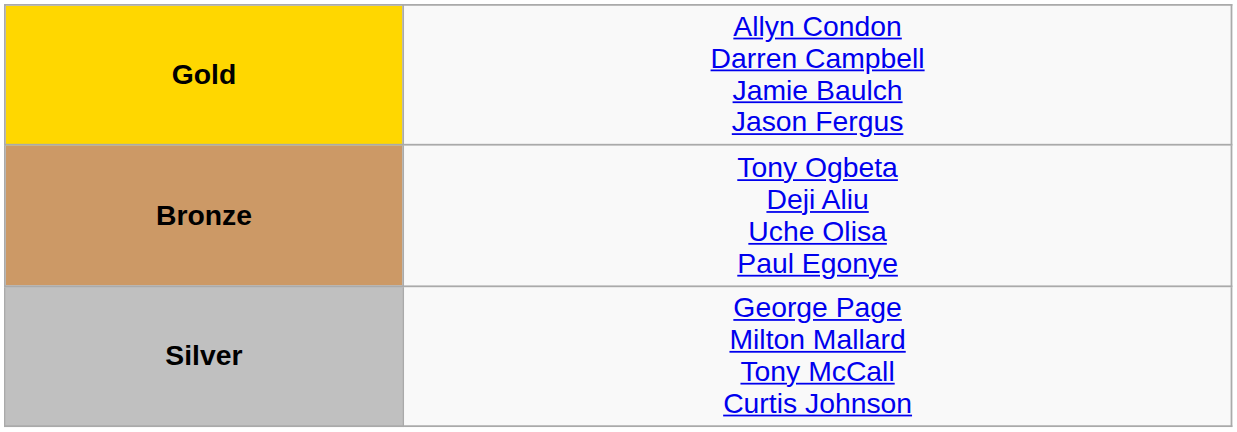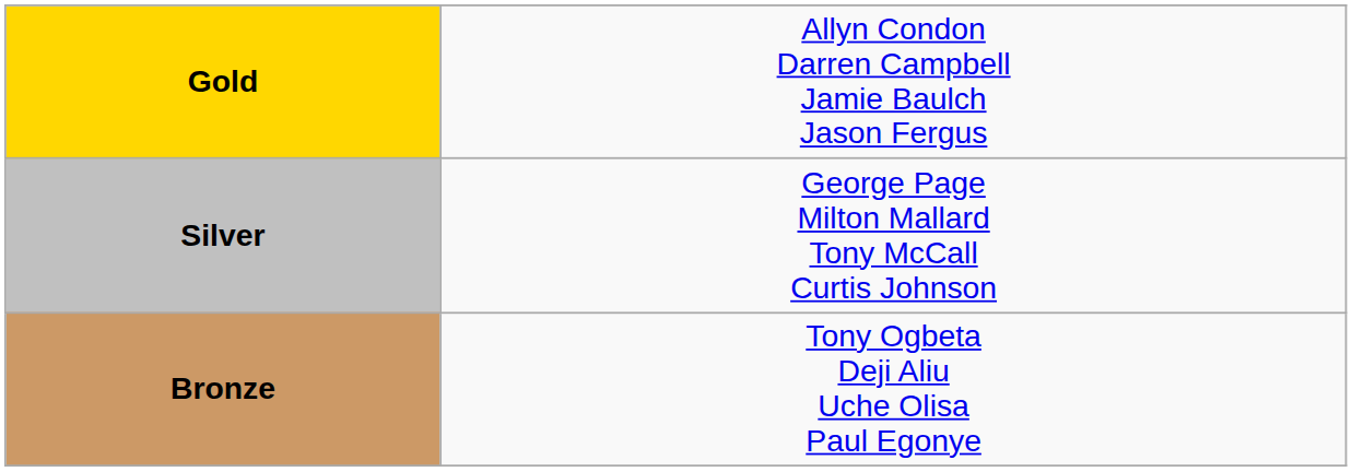 <table class="wikitable" style="text-align:center; " width="35%">
 <tr>
 <td bgcolor="gold"><strong>Gold</strong></td>
 <td><a href='#'>Allyn Condon</a><br><a href='#'>Darren Campbell</a><br><a href='#'>Jamie Baulch</a><br><a href='#'>Jason Fergus</a><br>  <small><em></em></small></td>
 </tr>
 <tr>
+<td bgcolor="silver"><strong>Silver</strong></td>
+<td><a href='#'>George Page</a><br><a href='#'>Milton Mallard</a><br><a href='#'>Tony McCall</a><br><a href='#'>Curtis Johnson</a><br>  <small><em></em></small></td>
+</tr>
+<tr>
 <td bgcolor="CC9966"><strong>Bronze</strong></td>
 <td><a href='#'>Tony Ogbeta</a><br><a href='#'>Deji Aliu</a><br><a href='#'>Uche Olisa</a><br><a href='#'>Paul Egonye</a><br>  <small><em></em></small></td>
 </tr>
-<tr>
-<td bgcolor="silver"><strong>Silver</strong></td>
-<td><a href='#'>George Page</a><br><a href='#'>Milton Mallard</a><br><a href='#'>Tony McCall</a><br><a href='#'>Curtis Johnson</a><br>  <small><em></em></small></td>
-</tr>
 </table>
